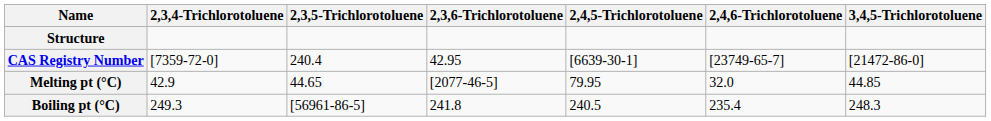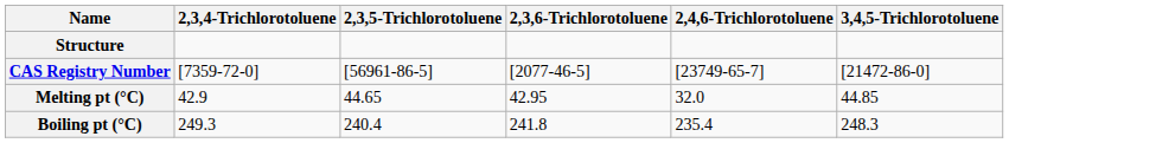 <table class="wikitable">
 <tr>
 <th>Name</th>
 <th>2,3,4-Trichlorotoluene</th>
 <th>2,3,5-Trichlorotoluene</th>
 <th>2,3,6-Trichlorotoluene</th>
-<th>2,4,5-Trichlorotoluene</th>
 <th>2,4,6-Trichlorotoluene</th>
 <th>3,4,5-Trichlorotoluene</th>
 </tr>
 <tr>
 <th>Structure</th>
 <td style="text-align:center;"></td>
 <td style="text-align:center;"></td>
 <td style="text-align:center;"></td>
 <td style="text-align:center;"></td>
 <td style="text-align:center;"></td>
-<td style="text-align:center;"></td>
 </tr>
 <tr>
 <th><a href='#'>CAS Registry Number</a></th>
 <td>[7359-72-0]</td>
-<td>240.4</td>
-<td>42.95</td>
-<td>[6639-30-1]</td>
+<td>[56961-86-5]</td>
+<td>[2077-46-5]</td>
 <td>[23749-65-7]</td>
 <td>[21472-86-0]</td>
 </tr>
 <tr>
 <th>Melting pt (°C)</th>
 <td>42.9</td>
 <td>44.65</td>
-<td>[2077-46-5]</td>
-<td>79.95</td>
+<td>42.95</td>
 <td>32.0</td>
 <td>44.85</td>
 </tr>
 <tr>
 <th>Boiling pt (°C)</th>
 <td>249.3</td>
-<td>[56961-86-5]</td>
+<td>240.4</td>
 <td>241.8</td>
-<td>240.5</td>
 <td>235.4</td>
 <td>248.3</td>
 </tr>
 </table>
